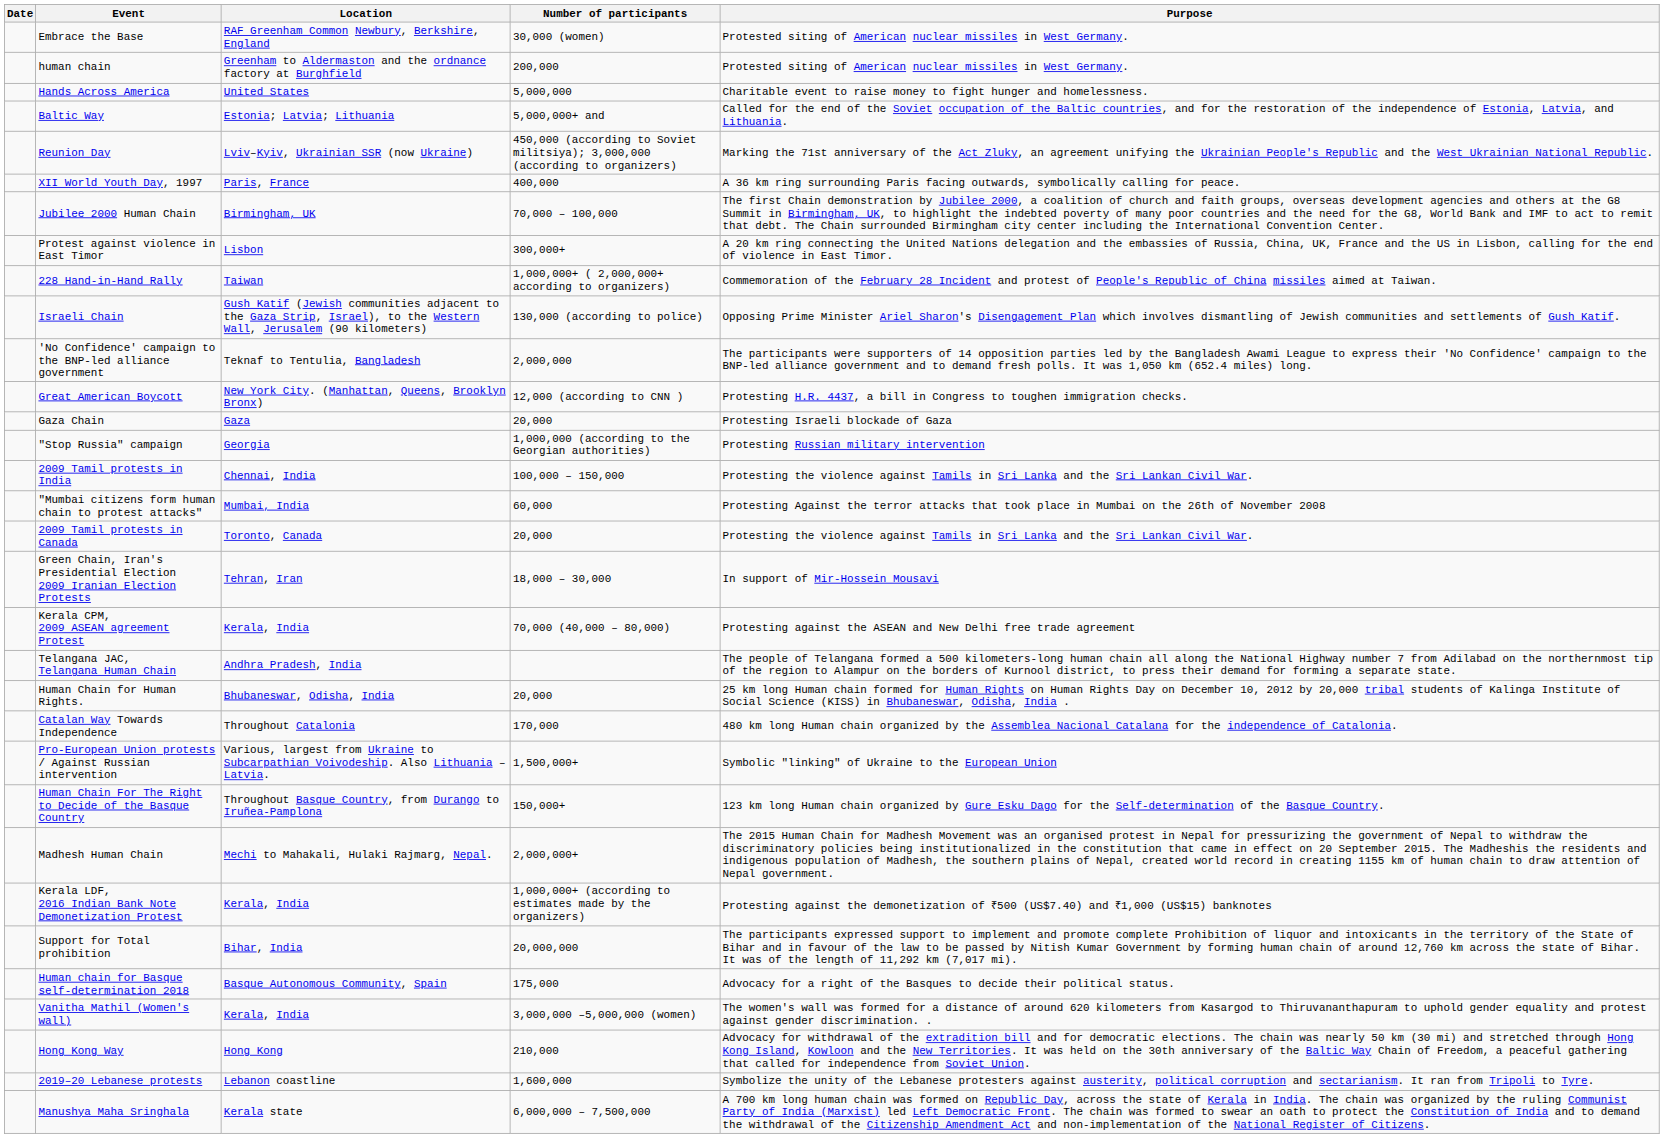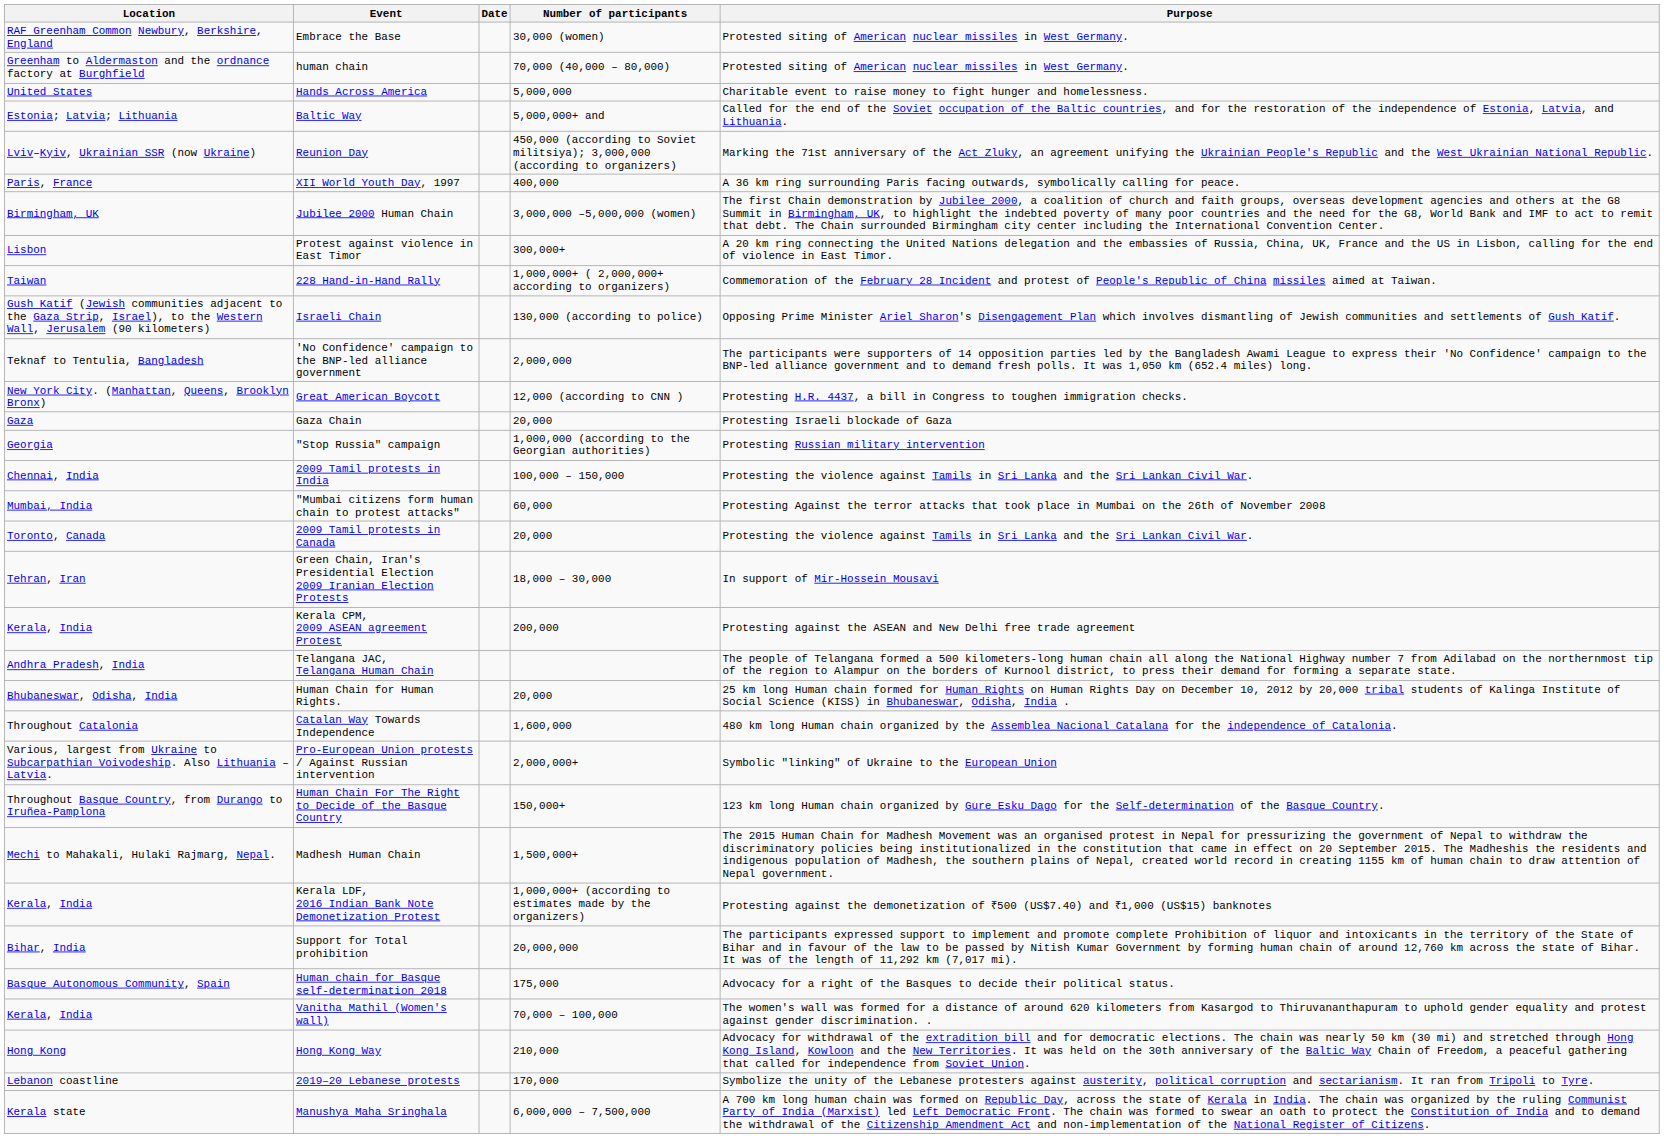 <table class="wikitable sortable">
 <tr>
+<th>Location</th>
+<th>Event</th>
 <th>Date</th>
-<th>Event</th>
-<th>Location</th>
 <th>Number of participants</th>
 <th>Purpose</th>
 </tr>
 <tr>
+<td><a href='#'>RAF Greenham Common</a> <a href='#'>Newbury</a>, <a href='#'>Berkshire</a>, <a href='#'>England</a></td>
+<td>Embrace the Base</td>
 <td></td>
-<td>Embrace the Base</td>
-<td><a href='#'>RAF Greenham Common</a> <a href='#'>Newbury</a>, <a href='#'>Berkshire</a>, <a href='#'>England</a></td>
 <td>30,000 (women)</td>
 <td>Protested siting of <a href='#'>American</a> <a href='#'>nuclear missiles</a> in <a href='#'>West Germany</a>.</td>
 </tr>
 <tr>
+<td><a href='#'>Greenham</a> to <a href='#'>Aldermaston</a> and the <a href='#'>ordnance</a> factory at <a href='#'>Burghfield</a></td>
+<td> human chain</td>
 <td></td>
-<td> human chain</td>
-<td><a href='#'>Greenham</a> to <a href='#'>Aldermaston</a> and the <a href='#'>ordnance</a> factory at <a href='#'>Burghfield</a></td>
-<td>200,000</td>
+<td>70,000 (40,000 – 80,000)</td>
 <td>Protested siting of <a href='#'>American</a> <a href='#'>nuclear missiles</a> in <a href='#'>West Germany</a>.</td>
 </tr>
 <tr>
+<td><a href='#'>United States</a></td>
+<td><a href='#'>Hands Across America</a></td>
 <td></td>
-<td><a href='#'>Hands Across America</a></td>
-<td><a href='#'>United States</a></td>
 <td>5,000,000</td>
 <td>Charitable event to raise money to fight hunger and homelessness.</td>
 </tr>
 <tr>
+<td><a href='#'>Estonia</a>; <a href='#'>Latvia</a>; <a href='#'>Lithuania</a></td>
+<td><a href='#'>Baltic Way</a></td>
 <td></td>
-<td><a href='#'>Baltic Way</a></td>
-<td><a href='#'>Estonia</a>; <a href='#'>Latvia</a>; <a href='#'>Lithuania</a></td>
 <td>5,000,000+ and</td>
 <td>Called for the end of the <a href='#'>Soviet</a> <a href='#'>occupation of the Baltic countries</a>, and for the restoration of the independence of <a href='#'>Estonia</a>, <a href='#'>Latvia</a>, and <a href='#'>Lithuania</a>. </td>
 </tr>
 <tr>
+<td><a href='#'>Lviv</a>–<a href='#'>Kyiv</a>, <a href='#'>Ukrainian SSR</a> (now <a href='#'>Ukraine</a>)</td>
+<td><a href='#'>Reunion Day</a></td>
 <td></td>
-<td><a href='#'>Reunion Day</a></td>
-<td><a href='#'>Lviv</a>–<a href='#'>Kyiv</a>, <a href='#'>Ukrainian SSR</a> (now <a href='#'>Ukraine</a>)</td>
 <td>450,000 (according to Soviet militsiya); 3,000,000 (according to organizers)</td>
 <td>Marking the 71st anniversary of the <a href='#'>Act Zluky</a>, an agreement unifying the <a href='#'>Ukrainian People's Republic</a> and the <a href='#'>West Ukrainian National Republic</a>.</td>
 </tr>
 <tr>
+<td><a href='#'>Paris</a>, <a href='#'>France</a></td>
+<td><a href='#'>XII World Youth Day</a>, 1997</td>
 <td></td>
-<td><a href='#'>XII World Youth Day</a>, 1997</td>
-<td><a href='#'>Paris</a>, <a href='#'>France</a></td>
 <td>400,000</td>
 <td>A 36 km ring surrounding Paris facing outwards, symbolically calling for peace.</td>
 </tr>
 <tr>
+<td><a href='#'>Birmingham, UK</a></td>
+<td><a href='#'>Jubilee 2000</a> Human Chain</td>
 <td></td>
-<td><a href='#'>Jubilee 2000</a> Human Chain</td>
-<td><a href='#'>Birmingham, UK</a></td>
-<td>70,000 – 100,000</td>
+<td>3,000,000 –5,000,000 (women)</td>
 <td>The first Chain demonstration by <a href='#'>Jubilee 2000</a>, a coalition of church and faith groups, overseas development agencies and others at the G8 Summit in <a href='#'>Birmingham, UK</a>, to highlight the indebted poverty of many poor countries and the need for the G8, World Bank and IMF to act to remit that debt. The Chain surrounded Birmingham city center including the International Convention Center.</td>
 </tr>
 <tr>
+<td><a href='#'>Lisbon</a></td>
+<td>Protest against violence in East Timor</td>
 <td></td>
-<td>Protest against violence in East Timor</td>
-<td><a href='#'>Lisbon</a></td>
 <td>300,000+</td>
 <td>A 20 km ring connecting the United Nations delegation and the embassies of Russia, China, UK, France and the US in Lisbon, calling for the end of violence in East Timor.</td>
 </tr>
 <tr>
+<td><a href='#'>Taiwan</a></td>
+<td><a href='#'>228 Hand-in-Hand Rally</a></td>
 <td></td>
-<td><a href='#'>228 Hand-in-Hand Rally</a></td>
-<td><a href='#'>Taiwan</a></td>
 <td>1,000,000+ ( 2,000,000+ according to organizers)</td>
 <td>Commemoration of the <a href='#'>February 28 Incident</a> and protest of <a href='#'>People's Republic of China</a> <a href='#'>missiles</a> aimed at Taiwan.</td>
 </tr>
 <tr>
+<td><a href='#'>Gush Katif</a> (<a href='#'>Jewish</a> communities adjacent to the <a href='#'>Gaza Strip</a>, <a href='#'>Israel</a>), to the <a href='#'>Western Wall</a>, <a href='#'>Jerusalem</a> (90 kilometers)</td>
+<td><a href='#'>Israeli Chain</a></td>
 <td></td>
-<td><a href='#'>Israeli Chain</a></td>
-<td><a href='#'>Gush Katif</a> (<a href='#'>Jewish</a> communities adjacent to the <a href='#'>Gaza Strip</a>, <a href='#'>Israel</a>), to the <a href='#'>Western Wall</a>, <a href='#'>Jerusalem</a> (90 kilometers)</td>
 <td>130,000 (according to police)</td>
 <td>Opposing Prime Minister <a href='#'>Ariel Sharon</a>'s <a href='#'>Disengagement Plan</a> which involves dismantling of Jewish communities and settlements of <a href='#'>Gush Katif</a>.</td>
 </tr>
 <tr>
+<td>Teknaf to Tentulia, <a href='#'>Bangladesh</a></td>
+<td>'No Confidence' campaign to the BNP-led alliance government</td>
 <td></td>
-<td>'No Confidence' campaign to the BNP-led alliance government</td>
-<td>Teknaf to Tentulia, <a href='#'>Bangladesh</a></td>
 <td>2,000,000</td>
 <td>The participants were supporters of 14 opposition parties led by the Bangladesh Awami League to express their 'No Confidence' campaign to the BNP-led alliance government and to demand fresh polls. It was 1,050 km (652.4 miles) long.</td>
 </tr>
 <tr>
+<td><a href='#'>New York City</a>.  (<a href='#'>Manhattan</a>, <a href='#'>Queens</a>, <a href='#'>Brooklyn</a> <a href='#'>Bronx</a>)</td>
+<td><a href='#'>Great American Boycott</a></td>
 <td></td>
-<td><a href='#'>Great American Boycott</a></td>
-<td><a href='#'>New York City</a>.  (<a href='#'>Manhattan</a>, <a href='#'>Queens</a>, <a href='#'>Brooklyn</a> <a href='#'>Bronx</a>)</td>
 <td>12,000 (according to CNN )</td>
 <td>Protesting <a href='#'>H.R. 4437</a>, a bill in Congress to toughen immigration checks.</td>
 </tr>
 <tr>
+<td><a href='#'>Gaza</a></td>
+<td>Gaza Chain</td>
 <td></td>
-<td>Gaza Chain</td>
-<td><a href='#'>Gaza</a></td>
 <td>20,000 </td>
 <td>Protesting Israeli blockade of Gaza</td>
 </tr>
 <tr>
+<td><a href='#'>Georgia</a></td>
+<td>"Stop Russia" campaign</td>
 <td></td>
-<td>"Stop Russia" campaign</td>
-<td><a href='#'>Georgia</a></td>
 <td>1,000,000 (according to the Georgian authorities)</td>
 <td>Protesting <a href='#'>Russian military intervention</a></td>
 </tr>
 <tr>
+<td><a href='#'>Chennai</a>, <a href='#'>India</a></td>
+<td><a href='#'>2009 Tamil protests in India</a></td>
 <td></td>
-<td><a href='#'>2009 Tamil protests in India</a></td>
-<td><a href='#'>Chennai</a>, <a href='#'>India</a></td>
 <td>100,000 – 150,000</td>
 <td>Protesting the violence against <a href='#'>Tamils</a> in <a href='#'>Sri Lanka</a> and the <a href='#'>Sri Lankan Civil War</a>.</td>
 </tr>
 <tr>
+<td><a href='#'>Mumbai, India</a></td>
+<td>"Mumbai citizens form human chain to protest attacks"</td>
 <td></td>
-<td>"Mumbai citizens form human chain to protest attacks"</td>
-<td><a href='#'>Mumbai, India</a></td>
 <td>60,000</td>
 <td>Protesting Against the terror attacks that took place in Mumbai on the 26th of November 2008</td>
 </tr>
 <tr>
+<td><a href='#'>Toronto</a>, <a href='#'>Canada</a></td>
+<td><a href='#'>2009 Tamil protests in Canada</a></td>
 <td></td>
-<td><a href='#'>2009 Tamil protests in Canada</a></td>
-<td><a href='#'>Toronto</a>, <a href='#'>Canada</a></td>
 <td>20,000</td>
 <td>Protesting the violence against <a href='#'>Tamils</a> in <a href='#'>Sri Lanka</a> and the <a href='#'>Sri Lankan Civil War</a>.</td>
 </tr>
 <tr>
+<td><a href='#'>Tehran</a>, <a href='#'>Iran</a></td>
+<td>Green Chain, Iran's Presidential Election<br><a href='#'>2009 Iranian Election Protests</a></td>
 <td></td>
-<td>Green Chain, Iran's Presidential Election<br><a href='#'>2009 Iranian Election Protests</a></td>
-<td><a href='#'>Tehran</a>, <a href='#'>Iran</a></td>
 <td>18,000 – 30,000</td>
 <td>In support of <a href='#'>Mir-Hossein Mousavi</a></td>
 </tr>
 <tr>
+<td><a href='#'>Kerala</a>, <a href='#'>India</a></td>
+<td>Kerala CPM, <br><a href='#'>2009 ASEAN agreement Protest</a></td>
 <td></td>
-<td>Kerala CPM, <br><a href='#'>2009 ASEAN agreement Protest</a></td>
-<td><a href='#'>Kerala</a>, <a href='#'>India</a></td>
-<td>70,000 (40,000 – 80,000)</td>
+<td>200,000</td>
 <td>Protesting against the ASEAN and New Delhi free trade agreement</td>
 </tr>
 <tr>
+<td><a href='#'>Andhra Pradesh</a>, <a href='#'>India</a></td>
+<td>Telangana JAC, <br><a href='#'>Telangana Human Chain</a></td>
 <td></td>
-<td>Telangana JAC, <br><a href='#'>Telangana Human Chain</a></td>
-<td><a href='#'>Andhra Pradesh</a>, <a href='#'>India</a></td>
 <td></td>
 <td>The people of Telangana formed a 500 kilometers-long human chain all along the National Highway number 7 from Adilabad on the northernmost tip of the region to Alampur on the borders of Kurnool district, to press their demand for forming a separate state.</td>
 </tr>
 <tr>
+<td><a href='#'>Bhubaneswar</a>, <a href='#'>Odisha</a>, <a href='#'>India</a></td>
+<td>Human Chain for Human Rights.</td>
 <td></td>
-<td>Human Chain for Human Rights.</td>
-<td><a href='#'>Bhubaneswar</a>, <a href='#'>Odisha</a>, <a href='#'>India</a></td>
 <td>20,000</td>
 <td>25 km long Human chain formed for <a href='#'>Human Rights</a> on Human Rights Day on December 10, 2012 by 20,000 <a href='#'>tribal</a> students of Kalinga Institute of Social Science (KISS) in <a href='#'>Bhubaneswar</a>, <a href='#'>Odisha</a>, <a href='#'>India</a> .</td>
 </tr>
 <tr>
+<td>Throughout <a href='#'>Catalonia</a></td>
+<td><a href='#'>Catalan Way</a> Towards Independence</td>
 <td></td>
-<td><a href='#'>Catalan Way</a> Towards Independence</td>
-<td>Throughout <a href='#'>Catalonia</a></td>
-<td>170,000</td>
+<td>1,600,000</td>
 <td>480 km long Human chain organized by the <a href='#'>Assemblea Nacional Catalana</a> for the <a href='#'>independence of Catalonia</a>.</td>
 </tr>
 <tr>
+<td>Various, largest from <a href='#'>Ukraine</a> to <a href='#'>Subcarpathian Voivodeship</a>. Also <a href='#'>Lithuania</a> – <a href='#'>Latvia</a>.</td>
+<td><a href='#'>Pro-European Union protests</a> / Against Russian intervention</td>
 <td></td>
-<td><a href='#'>Pro-European Union protests</a> / Against Russian intervention</td>
-<td>Various, largest from <a href='#'>Ukraine</a> to <a href='#'>Subcarpathian Voivodeship</a>. Also <a href='#'>Lithuania</a> – <a href='#'>Latvia</a>.</td>
-<td>1,500,000+</td>
+<td>2,000,000+</td>
 <td>Symbolic "linking" of Ukraine to the <a href='#'>European Union</a></td>
 </tr>
 <tr>
+<td>Throughout <a href='#'>Basque Country</a>, from <a href='#'>Durango</a> to <a href='#'>Iruñea-Pamplona</a></td>
+<td><a href='#'>Human Chain For The Right to Decide of the Basque Country</a></td>
 <td></td>
-<td><a href='#'>Human Chain For The Right to Decide of the Basque Country</a></td>
-<td>Throughout <a href='#'>Basque Country</a>, from <a href='#'>Durango</a> to <a href='#'>Iruñea-Pamplona</a></td>
 <td>150,000+</td>
 <td>123 km long Human chain organized by <a href='#'>Gure Esku Dago</a> for the <a href='#'>Self-determination</a> of the <a href='#'>Basque Country</a>.</td>
 </tr>
 <tr>
+<td><a href='#'>Mechi</a> to Mahakali, Hulaki Rajmarg, <a href='#'>Nepal</a>.</td>
+<td>Madhesh Human Chain</td>
 <td></td>
-<td>Madhesh Human Chain</td>
-<td><a href='#'>Mechi</a> to Mahakali, Hulaki Rajmarg, <a href='#'>Nepal</a>.</td>
-<td>2,000,000+</td>
+<td>1,500,000+</td>
 <td>The 2015 Human Chain for Madhesh Movement was an organised protest in Nepal for pressurizing the government of Nepal to withdraw the discriminatory policies being institutionalized in the constitution that came in effect on 20 September 2015. The Madheshis the residents and indigenous population of Madhesh, the southern plains of Nepal, created world record in creating 1155 km of human chain to draw attention of Nepal government.</td>
 </tr>
 <tr>
+<td><a href='#'>Kerala</a>, <a href='#'>India</a></td>
+<td>Kerala LDF, <br><a href='#'>2016 Indian Bank Note Demonetization Protest</a></td>
 <td></td>
-<td>Kerala LDF, <br><a href='#'>2016 Indian Bank Note Demonetization Protest</a></td>
-<td><a href='#'>Kerala</a>, <a href='#'>India</a></td>
 <td>1,000,000+ (according to estimates made by the organizers)</td>
 <td>Protesting against the demonetization of ₹500 (US$7.40) and ₹1,000 (US$15) banknotes</td>
 </tr>
 <tr>
+<td><a href='#'>Bihar</a>, <a href='#'>India</a></td>
+<td>Support for Total prohibition</td>
 <td></td>
-<td>Support for Total prohibition</td>
-<td><a href='#'>Bihar</a>, <a href='#'>India</a></td>
 <td>20,000,000</td>
 <td>The participants expressed support to implement and promote complete Prohibition of liquor and intoxicants in the territory of the State of Bihar and in favour of the law to be passed by Nitish Kumar Government by forming human chain of around 12,760 km across the state of Bihar. It was of the length of 11,292 km (7,017 mi).</td>
 </tr>
 <tr>
+<td><a href='#'>Basque Autonomous Community</a>, <a href='#'>Spain</a></td>
+<td><a href='#'>Human chain for Basque self-determination 2018</a></td>
 <td></td>
-<td><a href='#'>Human chain for Basque self-determination 2018</a></td>
-<td><a href='#'>Basque Autonomous Community</a>, <a href='#'>Spain</a></td>
 <td>175,000</td>
 <td>Advocacy for a right of the Basques to decide their political status.</td>
 </tr>
 <tr>
+<td><a href='#'>Kerala</a>, <a href='#'>India</a></td>
+<td><a href='#'>Vanitha Mathil (Women's wall)</a></td>
 <td></td>
-<td><a href='#'>Vanitha Mathil (Women's wall)</a></td>
-<td><a href='#'>Kerala</a>, <a href='#'>India</a></td>
-<td>3,000,000 –5,000,000 (women)</td>
+<td>70,000 – 100,000</td>
 <td>The women's wall was formed for a distance of around 620 kilometers from Kasargod to Thiruvananthapuram to uphold gender equality and protest against gender discrimination. .</td>
 </tr>
 <tr>
+<td><a href='#'>Hong Kong</a></td>
+<td><a href='#'>Hong Kong Way</a></td>
 <td></td>
-<td><a href='#'>Hong Kong Way</a></td>
-<td><a href='#'>Hong Kong</a></td>
 <td>210,000</td>
 <td>Advocacy for withdrawal of the <a href='#'>extradition bill</a> and for democratic elections. The chain was nearly 50 km (30 mi) and stretched through <a href='#'>Hong Kong Island</a>, <a href='#'>Kowloon</a> and the <a href='#'>New Territories</a>. It was held on the 30th anniversary of the <a href='#'>Baltic Way</a> Chain of Freedom, a peaceful gathering that called for independence from <a href='#'>Soviet Union</a>.</td>
 </tr>
 <tr>
+<td><a href='#'>Lebanon</a> coastline</td>
+<td><a href='#'>2019–20 Lebanese protests</a></td>
 <td></td>
-<td><a href='#'>2019–20 Lebanese protests</a></td>
-<td><a href='#'>Lebanon</a> coastline</td>
-<td>1,600,000</td>
+<td>170,000</td>
 <td>Symbolize the unity of the Lebanese protesters against <a href='#'>austerity</a>, <a href='#'>political corruption</a> and <a href='#'>sectarianism</a>. It ran from <a href='#'>Tripoli</a> to <a href='#'>Tyre</a>.</td>
 </tr>
 <tr>
+<td><a href='#'>Kerala</a> state</td>
+<td><a href='#'>Manushya Maha Sringhala</a></td>
 <td></td>
-<td><a href='#'>Manushya Maha Sringhala</a></td>
-<td><a href='#'>Kerala</a> state</td>
 <td>6,000,000 – 7,500,000</td>
 <td>A 700 km long human chain was formed on <a href='#'>Republic Day</a>, across the state of <a href='#'>Kerala</a> in <a href='#'>India</a>. The chain was organized by the ruling <a href='#'>Communist Party of India (Marxist)</a> led <a href='#'>Left Democratic Front</a>. The chain was formed to swear an oath to protect the <a href='#'>Constitution of India</a> and to demand the withdrawal of the <a href='#'>Citizenship Amendment Act</a> and non-implementation of the <a href='#'>National Register of Citizens</a>.</td>
 </tr>
 </table>
